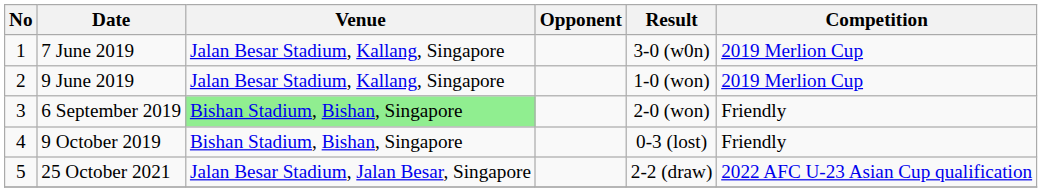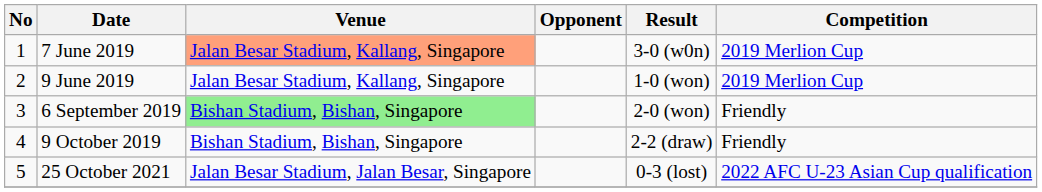 <table class="wikitable">
 <tr>
 <th>No</th>
 <th>Date</th>
 <th>Venue</th>
 <th>Opponent</th>
 <th>Result</th>
 <th>Competition</th>
 </tr>
 <tr>
 <td align=center>1</td>
 <td>7 June 2019</td>
-<td><a href='#'>Jalan Besar Stadium</a>, <a href='#'>Kallang</a>, Singapore</td>
+<td style="background: lightsalmon;"><a href='#'>Jalan Besar Stadium</a>, <a href='#'>Kallang</a>, Singapore</td>
 <td></td>
 <td align=center>3-0 (w0n)</td>
 <td><a href='#'>2019 Merlion Cup</a></td>
 </tr>
 <tr>
 <td align=center>2</td>
 <td>9 June 2019</td>
 <td><a href='#'>Jalan Besar Stadium</a>, <a href='#'>Kallang</a>, Singapore</td>
 <td></td>
 <td align=center>1-0 (won)</td>
 <td><a href='#'>2019 Merlion Cup</a></td>
 </tr>
 <tr>
 <td align=center>3</td>
 <td>6 September 2019</td>
 <td style="background: lightgreen;"><a href='#'>Bishan Stadium</a>, <a href='#'>Bishan</a>, Singapore</td>
 <td></td>
 <td align=center>2-0 (won)</td>
 <td>Friendly</td>
 </tr>
 <tr>
 <td align=center>4</td>
 <td>9 October 2019</td>
 <td><a href='#'>Bishan Stadium</a>, <a href='#'>Bishan</a>, Singapore</td>
 <td></td>
-<td align=center>0-3 (lost)</td>
+<td align=center>2-2 (draw)</td>
 <td>Friendly</td>
 </tr>
 <tr>
 <td align=center>5</td>
 <td>25 October 2021</td>
 <td><a href='#'>Jalan Besar Stadium</a>, <a href='#'>Jalan Besar</a>, Singapore</td>
 <td></td>
-<td align=center>2-2 (draw)</td>
+<td align=center>0-3 (lost)</td>
 <td><a href='#'>2022 AFC U-23 Asian Cup qualification</a></td>
 </tr>
 <tr>
 </tr>
 </table>
